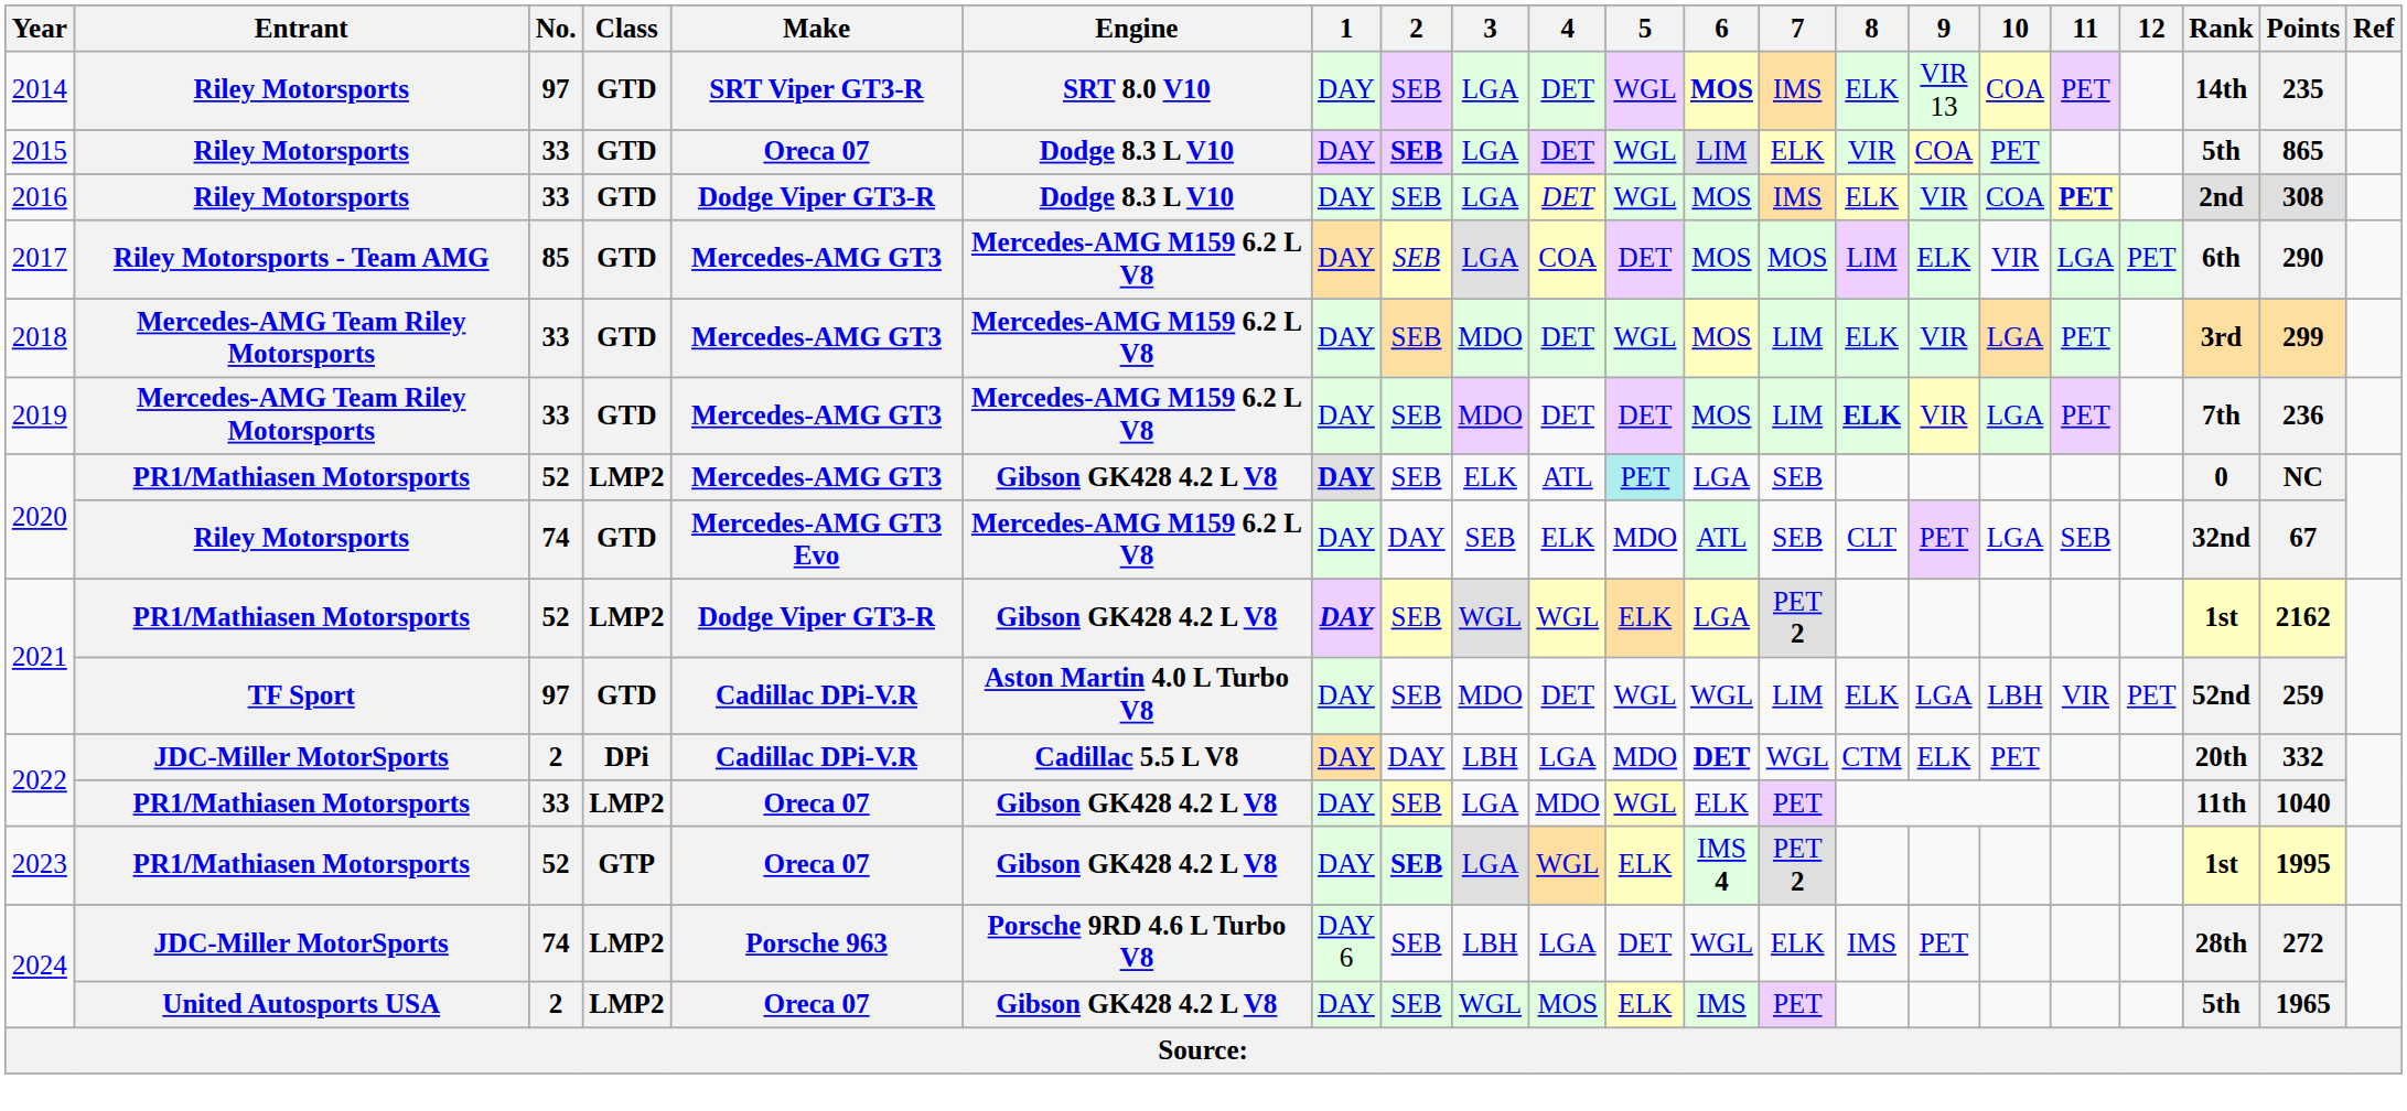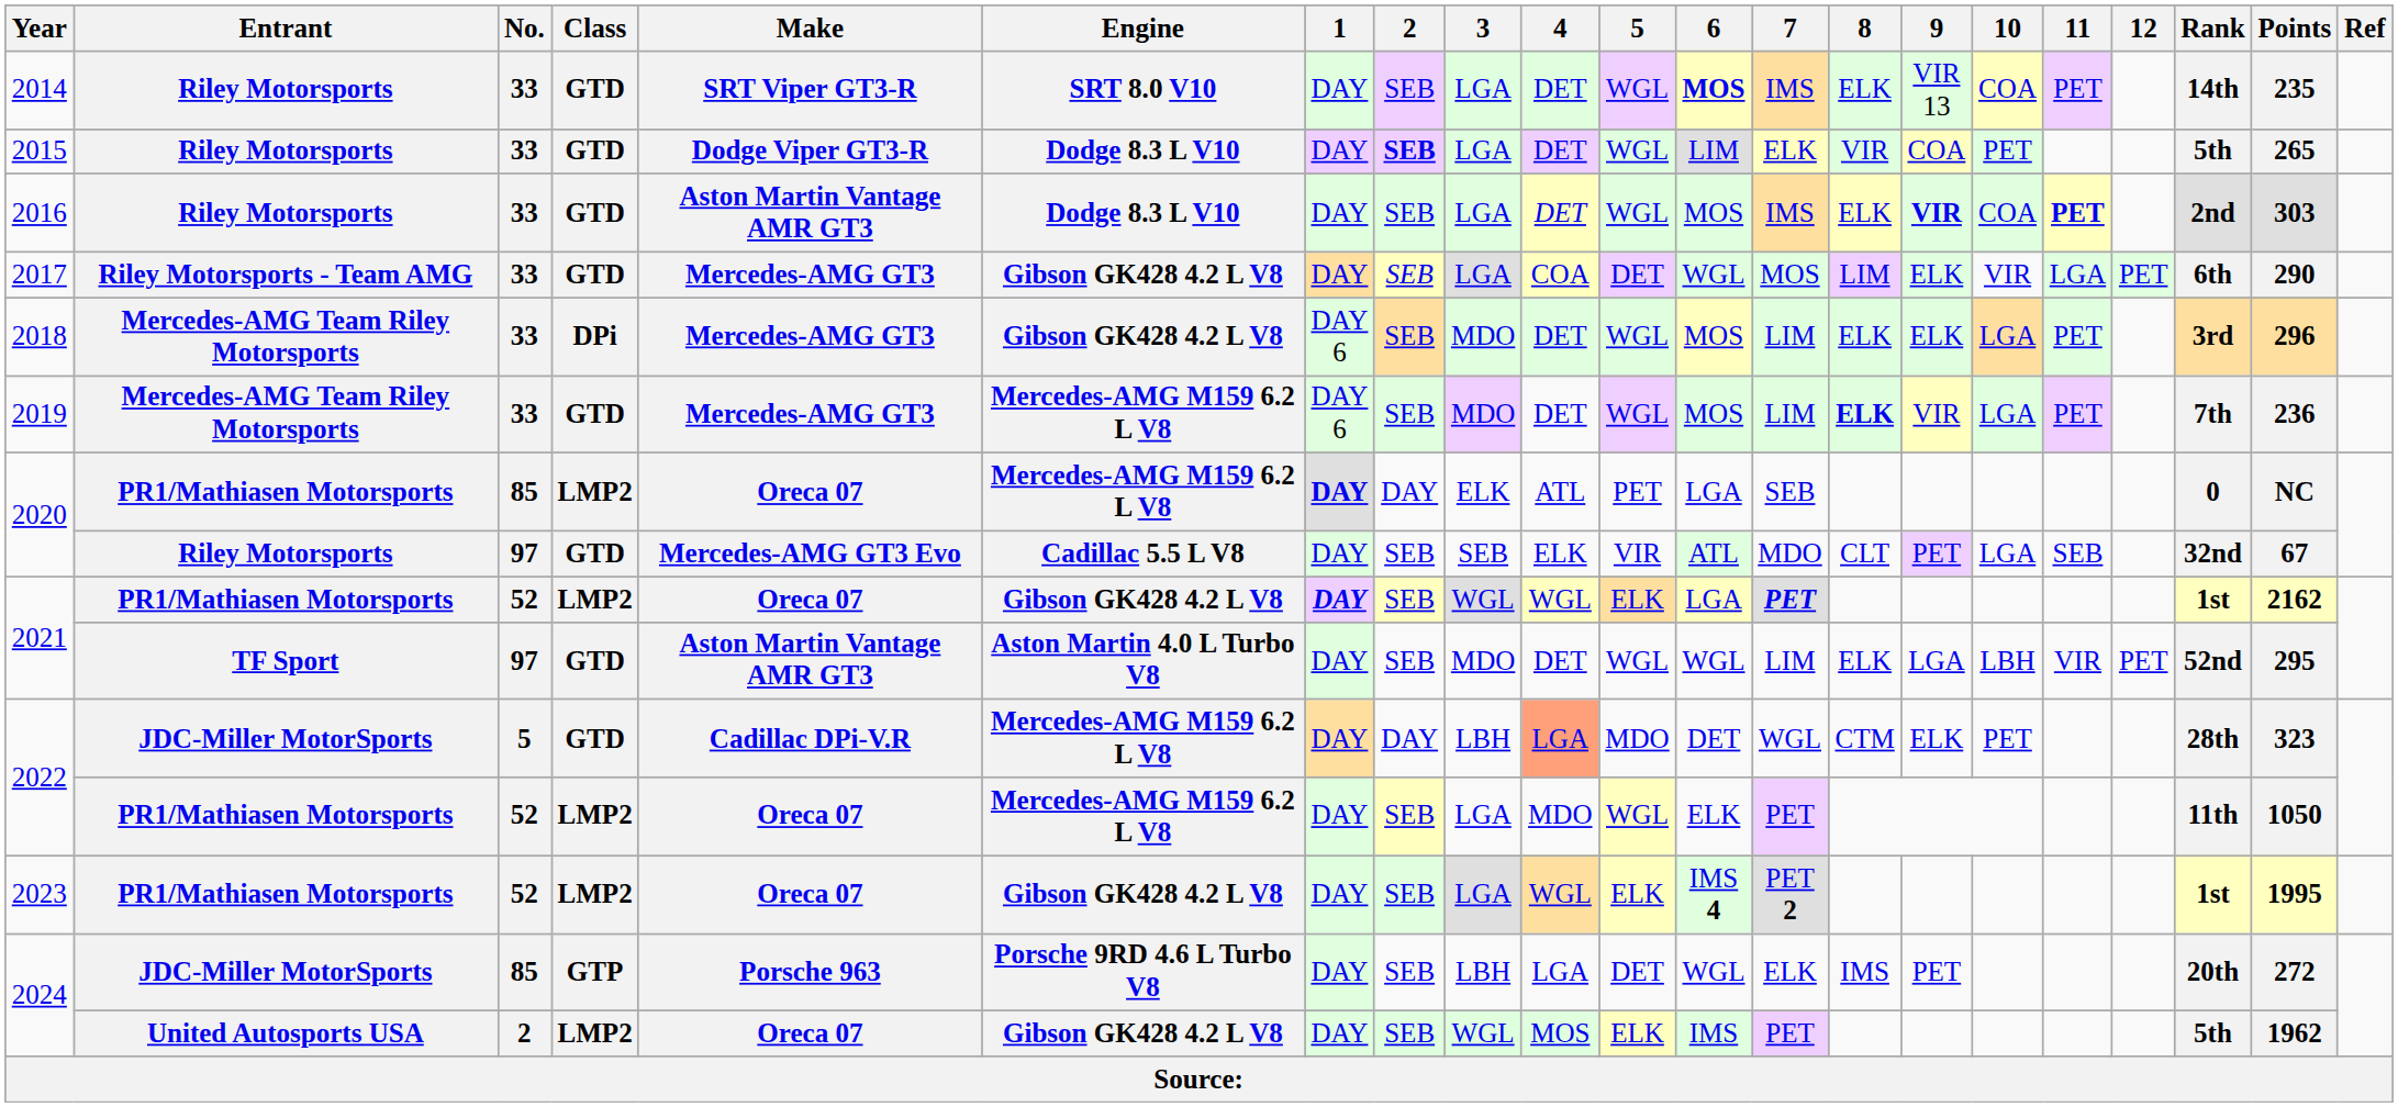 <table class="wikitable" style="text-align:center; font-size:90%">
 <tr>
 <th>Year</th>
 <th>Entrant</th>
 <th>No.</th>
 <th>Class</th>
 <th>Make</th>
 <th>Engine</th>
 <th>1</th>
 <th>2</th>
 <th>3</th>
 <th>4</th>
 <th>5</th>
 <th>6</th>
 <th>7</th>
 <th>8</th>
 <th>9</th>
 <th>10</th>
 <th>11</th>
 <th>12</th>
 <th>Rank</th>
 <th>Points</th>
 <th>Ref</th>
 </tr>
 <tr>
 <td><a href='#'>2014</a></td>
 <th><a href='#'>Riley Motorsports</a></th>
-<th>97</th>
+<th>33</th>
 <th>GTD</th>
 <th><a href='#'>SRT Viper GT3-R</a></th>
 <th><a href='#'>SRT</a> 8.0 <a href='#'>V10</a></th>
 <td style="background:#DFFFDF;"><a href='#'>DAY</a><br></td>
 <td style="background:#EFCFFF;"><a href='#'>SEB</a><br></td>
 <td style="background:#DFFFDF;"><a href='#'>LGA</a><br></td>
 <td style="background:#DFFFDF;"><a href='#'>DET</a><br></td>
 <td style="background:#EFCFFF;"><a href='#'>WGL</a><br></td>
 <td style="background:#FFFFBF;"><strong><a href='#'>MOS</a></strong><br></td>
 <td style="background:#ffdf9f;"><a href='#'>IMS</a><br></td>
 <td style="background:#DFFFDF;"><a href='#'>ELK</a><br></td>
 <td style="background:#DFFFDF;"><a href='#'>VIR</a><br>13</td>
 <td style="background:#FFFFBF;"><a href='#'>COA</a><br></td>
 <td style="background:#EFCFFF;"><a href='#'>PET</a><br></td>
 <td></td>
 <th>14th</th>
 <th>235</th>
 <td></td>
 </tr>
 <tr>
 <td><a href='#'>2015</a></td>
 <th><a href='#'>Riley Motorsports</a></th>
 <th>33</th>
 <th>GTD</th>
-<th><a href='#'>Oreca 07</a></th>
+<th><a href='#'>Dodge Viper GT3-R</a></th>
 <th><a href='#'>Dodge</a> 8.3 L <a href='#'>V10</a></th>
 <td style="background:#EFCFFF;"><a href='#'>DAY</a><br></td>
 <td style="background:#EFCFFF;"><strong><a href='#'>SEB</a></strong><br></td>
 <td style="background:#DFFFDF;"><a href='#'>LGA</a><br></td>
 <td style="background:#EFCFFF;"><a href='#'>DET</a><br></td>
 <td style="background:#DFFFDF;"><a href='#'>WGL</a><br></td>
 <td style="background:#DFDFDF;"><a href='#'>LIM</a><br></td>
 <td style="background:#FFFFBF;"><a href='#'>ELK</a><br></td>
 <td style="background:#DFFFDF;"><a href='#'>VIR</a><br></td>
 <td style="background:#FFFFBF;"><a href='#'>COA</a><br></td>
 <td style="background:#DFFFDF;"><a href='#'>PET</a><br></td>
 <td></td>
 <td></td>
 <th>5th</th>
-<th>865</th>
+<th>265</th>
 <td></td>
 </tr>
 <tr>
 <td><a href='#'>2016</a></td>
 <th><a href='#'>Riley Motorsports</a></th>
 <th>33</th>
 <th>GTD</th>
-<th><a href='#'>Dodge Viper GT3-R</a></th>
+<th><a href='#'>Aston Martin Vantage AMR GT3</a></th>
 <th><a href='#'>Dodge</a> 8.3 L <a href='#'>V10</a></th>
 <td style="background:#DFFFDF;"><a href='#'>DAY</a><br></td>
 <td style="background:#DFFFDF;"><a href='#'>SEB</a><br></td>
 <td style="background:#DFFFDF;"><a href='#'>LGA</a><br></td>
 <td style="background:#FFFFBF;"><em><a href='#'>DET</a><br></em></td>
 <td style="background:#DFFFDF;"><a href='#'>WGL</a><br></td>
 <td style="background:#DFFFDF;"><a href='#'>MOS</a><br></td>
 <td style="background:#ffdf9f;"><a href='#'>IMS</a><br></td>
 <td style="background:#FFFFBF;"><a href='#'>ELK</a><br></td>
-<td style="background:#DFFFDF;"><a href='#'>VIR</a><br></td>
+<td style="background:#DFFFDF;"><strong><a href='#'>VIR</a><br></strong></td>
 <td style="background:#DFFFDF;"><a href='#'>COA</a><br></td>
 <td style="background:#FFFFBF;"><strong><a href='#'>PET</a><br></strong></td>
 <td></td>
 <th style="background:#DFDFDF;">2nd</th>
-<th style="background:#DFDFDF;">308</th>
+<th style="background:#DFDFDF;">303</th>
 <td></td>
 </tr>
 <tr>
 <td><a href='#'>2017</a></td>
 <th><a href='#'>Riley Motorsports - Team AMG</a></th>
-<th>85</th>
+<th>33</th>
 <th>GTD</th>
 <th><a href='#'>Mercedes-AMG GT3</a></th>
-<th><a href='#'>Mercedes-AMG M159</a> 6.2 L <a href='#'>V8</a></th>
+<th><a href='#'>Gibson</a> GK428 4.2 L <a href='#'>V8</a></th>
 <td style="background:#FFDF9F;"><a href='#'>DAY</a><br></td>
 <td style="background:#FFFFBF;"><em><a href='#'>SEB</a><br></em></td>
 <td style="background:#DFDFDF;"><a href='#'>LGA</a><br></td>
 <td style="background:#FFFFBF;"><a href='#'>COA</a><br></td>
 <td style="background:#EFCFFF;"><a href='#'>DET</a><br></td>
-<td style="background:#DFFFDF;"><a href='#'>MOS</a><br></td>
+<td style="background:#DFFFDF;"><a href='#'>WGL</a><br></td>
 <td style="background:#DFFFDF;"><a href='#'>MOS</a><br></td>
 <td style="background:#EFCFFF;"><a href='#'>LIM</a><br></td>
 <td style="background:#DFFFDF;"><a href='#'>ELK</a><br></td>
 <td><a href='#'>VIR</a></td>
 <td style="background:#DFFFDF;"><a href='#'>LGA</a><br></td>
 <td style="background:#DFFFDF;"><a href='#'>PET</a><br></td>
 <th>6th</th>
 <th>290</th>
 <td></td>
 </tr>
 <tr>
 <td><a href='#'>2018</a></td>
 <th><a href='#'>Mercedes-AMG Team Riley Motorsports</a></th>
 <th>33</th>
-<th>GTD</th>
+<th>DPi</th>
 <th><a href='#'>Mercedes-AMG GT3</a></th>
-<th><a href='#'>Mercedes-AMG M159</a> 6.2 L <a href='#'>V8</a></th>
-<td style="background:#DFFFDF;"><a href='#'>DAY</a><br></td>
+<th><a href='#'>Gibson</a> GK428 4.2 L <a href='#'>V8</a></th>
+<td style="background:#DFFFDF;"><a href='#'>DAY</a><br>6</td>
 <td style="background:#FFDF9F;"><a href='#'>SEB</a><br></td>
 <td style="background:#DFFFDF;"><a href='#'>MDO</a><br></td>
 <td style="background:#DFFFDF;"><a href='#'>DET</a><br></td>
 <td style="background:#DFFFDF;"><a href='#'>WGL</a><br></td>
 <td style="background:#FFFFBF;"><a href='#'>MOS</a><br></td>
 <td style="background:#DFFFDF;"><a href='#'>LIM</a><br></td>
 <td style="background:#DFFFDF;"><a href='#'>ELK</a><br></td>
-<td style="background:#DFFFDF;"><a href='#'>VIR</a><br></td>
+<td style="background:#DFFFDF;"><a href='#'>ELK</a><br></td>
 <td style="background:#FFDF9F;"><a href='#'>LGA</a><br></td>
 <td style="background:#DFFFDF;"><a href='#'>PET</a><br></td>
 <td></td>
 <th style="background:#FFDF9F;">3rd</th>
-<th style="background:#FFDF9F;">299</th>
+<th style="background:#FFDF9F;">296</th>
 <td></td>
 </tr>
 <tr>
 <td><a href='#'>2019</a></td>
 <th><a href='#'>Mercedes-AMG Team Riley Motorsports</a></th>
 <th>33</th>
 <th>GTD</th>
 <th><a href='#'>Mercedes-AMG GT3</a></th>
 <th><a href='#'>Mercedes-AMG M159</a> 6.2 L <a href='#'>V8</a></th>
-<td style="background:#DFFFDF;"><a href='#'>DAY</a><br></td>
+<td style="background:#DFFFDF;"><a href='#'>DAY</a><br>6</td>
 <td style="background:#DFFFDF;"><a href='#'>SEB</a><br></td>
 <td style="background:#EFCFFF;"><a href='#'>MDO</a><br></td>
 <td><a href='#'>DET</a></td>
-<td style="background:#EFCFFF;"><a href='#'>DET</a><br></td>
+<td style="background:#EFCFFF;"><a href='#'>WGL</a><br></td>
 <td style="background:#DFFFDF;"><a href='#'>MOS</a><br></td>
 <td style="background:#DFFFDF;"><a href='#'>LIM</a><br></td>
 <td style="background:#DFFFDF;"><strong><a href='#'>ELK</a><br></strong></td>
 <td style="background:#FFFFBF;"><a href='#'>VIR</a><br></td>
 <td style="background:#DFFFDF;"><a href='#'>LGA</a><br></td>
 <td style="background:#EFCFFF;"><a href='#'>PET</a><br></td>
 <td></td>
 <th>7th</th>
 <th>236</th>
 <td></td>
 </tr>
 <tr>
 <td rowspan="2"><a href='#'>2020</a></td>
 <th><a href='#'>PR1/Mathiasen Motorsports</a></th>
-<th>52</th>
+<th>85</th>
 <th>LMP2</th>
-<th><a href='#'>Mercedes-AMG GT3</a></th>
-<th><a href='#'>Gibson</a> GK428 4.2 L <a href='#'>V8</a></th>
+<th><a href='#'>Oreca 07</a></th>
+<th><a href='#'>Mercedes-AMG M159</a> 6.2 L <a href='#'>V8</a></th>
 <td style="background:#DFDFDF;"><strong><a href='#'>DAY</a></strong><br><strong></strong></td>
-<td><a href='#'>SEB</a></td>
+<td><a href='#'>DAY</a></td>
 <td><a href='#'>ELK</a></td>
 <td><a href='#'>ATL</a></td>
-<td style="background: paleturquoise;"><a href='#'>PET</a></td>
+<td><a href='#'>PET</a></td>
 <td><a href='#'>LGA</a></td>
 <td><a href='#'>SEB</a></td>
 <td></td>
 <td></td>
 <td></td>
 <td></td>
 <td></td>
 <th>0</th>
 <th>NC</th>
 <td rowspan="2"></td>
 </tr>
 <tr>
 <th><a href='#'>Riley Motorsports</a></th>
-<th>74</th>
+<th>97</th>
 <th>GTD</th>
 <th><a href='#'>Mercedes-AMG GT3 Evo</a></th>
-<th><a href='#'>Mercedes-AMG M159</a> 6.2 L <a href='#'>V8</a></th>
+<th><a href='#'>Cadillac</a> 5.5 L V8</th>
 <td style="background:#DFFFDF;"><a href='#'>DAY</a><br></td>
-<td><a href='#'>DAY</a></td>
+<td><a href='#'>SEB</a></td>
 <td><a href='#'>SEB</a></td>
 <td><a href='#'>ELK</a></td>
+<td><a href='#'>VIR</a></td>
+<td style="background:#DFFFDF;"><a href='#'>ATL</a><br></td>
 <td><a href='#'>MDO</a></td>
-<td style="background:#DFFFDF;"><a href='#'>ATL</a><br></td>
-<td><a href='#'>SEB</a></td>
 <td><a href='#'>CLT</a></td>
 <td style="background:#EFCFFF;"><a href='#'>PET</a><br></td>
 <td><a href='#'>LGA</a></td>
 <td><a href='#'>SEB</a></td>
 <td></td>
 <th>32nd</th>
 <th>67</th>
 </tr>
 <tr>
 <td rowspan="2"><a href='#'>2021</a></td>
 <th><a href='#'>PR1/Mathiasen Motorsports</a></th>
 <th>52</th>
 <th>LMP2</th>
-<th><a href='#'>Dodge Viper GT3-R</a></th>
+<th><a href='#'>Oreca 07</a></th>
 <th><a href='#'>Gibson</a> GK428 4.2 L <a href='#'>V8</a></th>
 <td style="background:#EFCFFF;"><strong><em><a href='#'>DAY</a><em><br><strong></td>
 <td style="background:#FFFFBF;"></em><a href='#'>SEB</a><br><em></td>
 <td style="background:#DFDFDF;"><a href='#'>WGL</a><br></td>
 <td style="background:#FFFFBF;"></strong><a href='#'>WGL</a><br><strong></td>
 <td style="background:#FFDF9F;"></strong><a href='#'>ELK</a><br><strong></td>
 <td style="background:#FFFFBF;"></em></strong><a href='#'>LGA</a></em><br></strong></td>
-<td style="background:#DFDFDF;"><a href='#'></strong>PET<strong></a><br>2</td>
+<td style="background:#DFDFDF;"><strong><em><a href='#'>PET</a><em><br><strong></td>
 <td></td>
 <td></td>
 <td></td>
 <td></td>
 <td></td>
 <th style="background:#FFFFBF;">1st</th>
 <th style="background:#FFFFBF;">2162</th>
 <td rowspan="2"></td>
 </tr>
 <tr>
 <th><a href='#'>TF Sport</a></th>
 <th>97</th>
 <th>GTD</th>
-<th><a href='#'>Cadillac DPi-V.R</a></th>
+<th><a href='#'>Aston Martin Vantage AMR GT3</a></th>
 <th><a href='#'>Aston Martin</a> 4.0 L Turbo <a href='#'>V8</a></th>
 <td style="background:#DFFFDF;"><a href='#'>DAY</a><br></td>
 <td><a href='#'>SEB</a></td>
 <td><a href='#'>MDO</a></td>
 <td><a href='#'>DET</a></td>
 <td><a href='#'>WGL</a></td>
 <td><a href='#'>WGL</a></td>
 <td><a href='#'>LIM</a></td>
 <td><a href='#'>ELK</a></td>
 <td><a href='#'>LGA</a></td>
 <td><a href='#'>LBH</a></td>
 <td><a href='#'>VIR</a></td>
 <td><a href='#'>PET</a></td>
 <th>52nd</th>
-<th>259</th>
+<th>295</th>
 </tr>
 <tr>
 <td rowspan="2"><a href='#'>2022</a></td>
 <th><a href='#'>JDC-Miller MotorSports</a></th>
-<th>2</th>
-<th>DPi</th>
+<th>5</th>
+<th>GTD</th>
 <th><a href='#'>Cadillac DPi-V.R</a></th>
-<th><a href='#'>Cadillac</a> 5.5 L V8</th>
+<th><a href='#'>Mercedes-AMG M159</a> 6.2 L <a href='#'>V8</a></th>
 <td style="background:#FFDF9F;"><a href='#'>DAY</a><br></td>
 <td><a href='#'>DAY</a></td>
 <td><a href='#'>LBH</a></td>
-<td><a href='#'>LGA</a></td>
+<td style="background: lightsalmon;"><a href='#'>LGA</a></td>
 <td><a href='#'>MDO</a></td>
-<td><strong><a href='#'>DET</a></strong></td>
+<td><a href='#'>DET</a></td>
 <td><a href='#'>WGL</a></td>
 <td style="background:"><a href='#'>CTM</a><br></td>
 <td style="background:"><a href='#'>ELK</a><br></td>
 <td style="background:"><a href='#'>PET</a><br></td>
 <td></td>
 <td></td>
-<th>20th</th>
-<th>332</th>
+<th>28th</th>
+<th>323</th>
 <td rowspan="2"></td>
 </tr>
 <tr>
 <th><a href='#'>PR1/Mathiasen Motorsports</a></th>
-<th>33</th>
+<th>52</th>
 <th>LMP2</th>
 <th><a href='#'>Oreca 07</a></th>
-<th><a href='#'>Gibson</a> GK428 4.2 L <a href='#'>V8</a></th>
+<th><a href='#'>Mercedes-AMG M159</a> 6.2 L <a href='#'>V8</a></th>
 <td style="background:#DFFFDF;"></strong><a href='#'>DAY</a><br><strong></td>
 <td style="background:#FFFFBF;"></strong><a href='#'>SEB</a><strong><br></td>
 <td style="background:"><a href='#'>LGA</a><br></td>
 <td style="background:"><a href='#'>MDO</a><br></td>
 <td style="background:#FFFFBF;"></strong><a href='#'>WGL</a><strong><br></td>
 <td style="background:"><a href='#'>ELK</a><br></td>
 <td style="background:#EFCFFF;"><a href='#'>PET</a><br></td>
 <td colspan="3"></td>
 <td></td>
 <td></td>
 <th>11th</th>
-<th>1040</th>
+<th>1050</th>
 </tr>
 <tr>
 <td><a href='#'>2023</a></td>
 <th><a href='#'>PR1/Mathiasen Motorsports</a></th>
 <th>52</th>
-<th>GTP</th>
+<th>LMP2</th>
 <th><a href='#'>Oreca 07</a></th>
 <th><a href='#'>Gibson</a> GK428 4.2 L <a href='#'>V8</a></th>
 <td style="background:#DFFFDF;"></em></strong><a href='#'>DAY</a><strong><em><br></td>
-<td style="background:#DFFFDF;"><strong><a href='#'>SEB</a><br></strong></td>
+<td style="background:#DFFFDF;"><a href='#'>SEB</a><br></td>
 <td style="background:#DFDFDF;"><a href='#'>LGA</a><br></td>
 <td style="background:#FFDF9F;"></em><a href='#'>WGL</a><br><em></td>
 <td style="background:#FFFFBF;"><a href='#'>ELK</a><br></td>
 <td style="background:#DFFFDF;"><a href='#'></strong>IMS<strong></a><br>4</td>
 <td style="background:#DFDFDF;"><a href='#'></strong>PET<strong></a><br>2</td>
 <td></td>
 <td></td>
 <td></td>
 <td></td>
 <td></td>
 <th style="background:#FFFFBF;">1st</th>
 <th style="background:#FFFFBF;">1995</th>
 <td></td>
 </tr>
 <tr>
 <td rowspan="2"><a href='#'>2024</a></td>
 <th><a href='#'>JDC-Miller MotorSports</a></th>
-<th>74</th>
-<th>LMP2</th>
+<th>85</th>
+<th>GTP</th>
 <th><a href='#'>Porsche 963</a></th>
 <th><a href='#'>Porsche</a> 9RD 4.6 L Turbo <a href='#'>V8</a></th>
-<td style="background:#DFFFDF;"><a href='#'>DAY</a><br>6</td>
+<td style="background:#DFFFDF;"><a href='#'>DAY</a><br></td>
 <td style="background:#;"><a href='#'>SEB</a></td>
 <td style="background:#;"><a href='#'>LBH</a></td>
 <td style="background:#;"><a href='#'>LGA</a></td>
 <td style="background:#;"><a href='#'>DET</a></td>
 <td style="background:#;"><a href='#'>WGL</a></td>
 <td style="background:#;"><a href='#'>ELK</a></td>
 <td style="background:#;"><a href='#'>IMS</a></td>
 <td style="background:#;"><a href='#'>PET</a></td>
 <td></td>
 <td></td>
 <td></td>
-<th>28th</th>
+<th>20th</th>
 <th>272</th>
 <td rowspan="2"></td>
 </tr>
 <tr>
 <th><a href='#'>United Autosports USA</a></th>
 <th>2</th>
 <th>LMP2</th>
 <th><a href='#'>Oreca 07</a></th>
 <th><a href='#'>Gibson</a> GK428 4.2 L <a href='#'>V8</a></th>
 <td style="background:#DFFFDF;"></strong><a href='#'>DAY</a><strong><br></td>
 <td style="background:#DFFFDF;"><a href='#'>SEB</a><br></td>
 <td style="background:#DFFFDF;"><a href='#'>WGL</a><br></td>
 <td style="background:#DFFFDF;"><a href='#'>MOS</a><br></td>
 <td style="background:#FFFFBF;"></em><a href='#'>ELK</a><em><br></td>
 <td style="background:#DFFFDF;"><a href='#'>IMS</a><br></td>
 <td style="background:#EFCFFF;"></strong><a href='#'>PET</a><strong><br></td>
 <td></td>
 <td></td>
 <td></td>
 <td></td>
 <td></td>
 <th>5th</th>
-<th>1965</th>
+<th>1962</th>
 </tr>
 <tr>
 <th colspan="21">Source:</th>
 </tr>
 </table>
